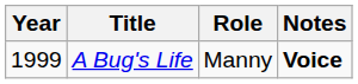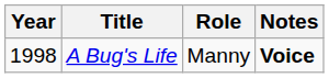 <table class="wikitable sortable">
 <tr>
 <th>Year</th>
 <th>Title</th>
 <th>Role</th>
 <th>Notes</th>
 </tr>
 <tr>
-<td>1999</td>
+<td>1998</td>
 <td><em><a href='#'>A Bug's Life</a></em></td>
 <td>Manny</td>
 <td><strong>Voice</strong></td>
 </tr>
 </table>
